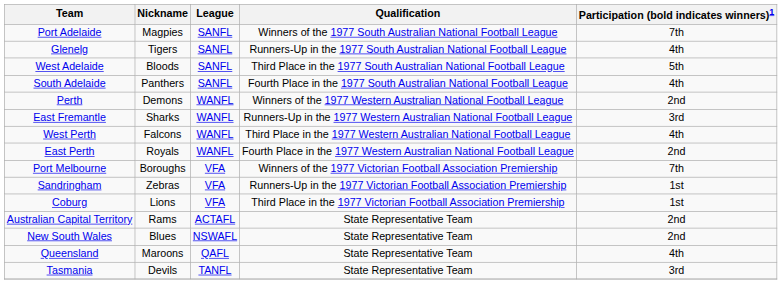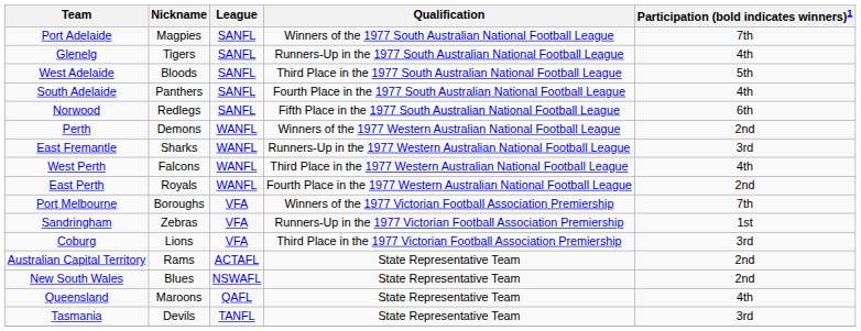 <table class="wikitable" style="text-align:center">
 <tr>
 <th>Team</th>
 <th>Nickname</th>
 <th>League</th>
 <th>Qualification</th>
 <th>Participation (bold indicates winners)<sup><strong><a href='#'>1</a></strong></sup></th>
 </tr>
 <tr>
 <td><a href='#'>Port Adelaide</a></td>
 <td>Magpies</td>
 <td><a href='#'>SANFL</a></td>
 <td>Winners of the <a href='#'>1977 South Australian National Football League</a></td>
 <td>7th </td>
 </tr>
 <tr>
 <td><a href='#'>Glenelg</a></td>
 <td>Tigers</td>
 <td><a href='#'>SANFL</a></td>
 <td>Runners-Up in the <a href='#'>1977 South Australian National Football League</a></td>
 <td>4th </td>
 </tr>
 <tr>
 <td><a href='#'>West Adelaide</a></td>
 <td>Bloods</td>
 <td><a href='#'>SANFL</a></td>
 <td>Third Place in the <a href='#'>1977 South Australian National Football League</a></td>
 <td>5th </td>
 </tr>
 <tr>
 <td><a href='#'>South Adelaide</a></td>
 <td>Panthers</td>
 <td><a href='#'>SANFL</a></td>
 <td>Fourth Place in the <a href='#'>1977 South Australian National Football League</a></td>
 <td>4th </td>
+</tr>
+<tr>
+<td><a href='#'>Norwood</a></td>
+<td>Redlegs</td>
+<td><a href='#'>SANFL</a></td>
+<td>Fifth Place in the <a href='#'>1977 South Australian National Football League</a></td>
+<td>6th </td>
 </tr>
 <tr>
 <td><a href='#'>Perth</a></td>
 <td>Demons</td>
 <td><a href='#'>WANFL</a></td>
 <td>Winners of the <a href='#'>1977 Western Australian National Football League</a></td>
 <td>2nd </td>
 </tr>
 <tr>
 <td><a href='#'>East Fremantle</a></td>
 <td>Sharks</td>
 <td><a href='#'>WANFL</a></td>
 <td>Runners-Up in the <a href='#'>1977 Western Australian National Football League</a></td>
 <td>3rd </td>
 </tr>
 <tr>
 <td><a href='#'>West Perth</a></td>
 <td>Falcons</td>
 <td><a href='#'>WANFL</a></td>
 <td>Third Place in the <a href='#'>1977 Western Australian National Football League</a></td>
 <td>4th </td>
 </tr>
 <tr>
 <td><a href='#'>East Perth</a></td>
 <td>Royals</td>
 <td><a href='#'>WANFL</a></td>
 <td>Fourth Place in the <a href='#'>1977 Western Australian National Football League</a></td>
 <td>2nd </td>
 </tr>
 <tr>
 <td><a href='#'>Port Melbourne</a></td>
 <td>Boroughs</td>
 <td><a href='#'>VFA</a></td>
 <td>Winners of the <a href='#'>1977 Victorian Football Association Premiership</a></td>
 <td>7th </td>
 </tr>
 <tr>
 <td><a href='#'>Sandringham</a></td>
 <td>Zebras</td>
 <td><a href='#'>VFA</a></td>
 <td>Runners-Up in the <a href='#'>1977 Victorian Football Association Premiership</a></td>
 <td>1st</td>
 </tr>
 <tr>
 <td><a href='#'>Coburg</a></td>
 <td>Lions</td>
 <td><a href='#'>VFA</a></td>
 <td>Third Place in the <a href='#'>1977 Victorian Football Association Premiership</a></td>
-<td>1st</td>
+<td>3rd </td>
 </tr>
 <tr>
 <td><a href='#'>Australian Capital Territory</a></td>
 <td>Rams</td>
 <td><a href='#'>ACTAFL</a></td>
 <td>State Representative Team</td>
 <td>2nd </td>
 </tr>
 <tr>
 <td><a href='#'>New South Wales</a></td>
 <td>Blues</td>
 <td><a href='#'>NSWAFL</a></td>
 <td>State Representative Team</td>
 <td>2nd </td>
 </tr>
 <tr>
 <td><a href='#'>Queensland</a></td>
 <td>Maroons</td>
 <td><a href='#'>QAFL</a></td>
 <td>State Representative Team</td>
 <td>4th </td>
 </tr>
 <tr>
 <td><a href='#'>Tasmania</a></td>
 <td>Devils</td>
 <td><a href='#'>TANFL</a></td>
 <td>State Representative Team</td>
 <td>3rd </td>
 </tr>
 <tr>
 </tr>
 </table>
